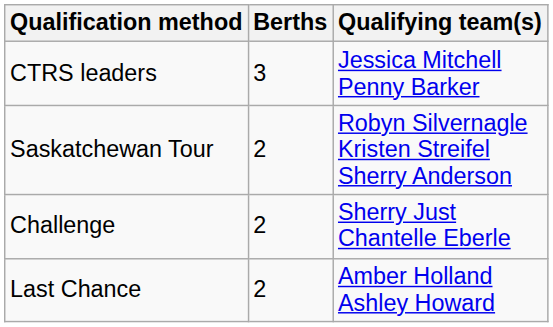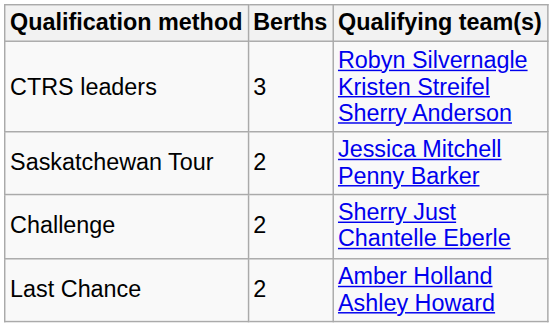 <table class="wikitable" border="1">
 <tr>
 <th>Qualification method</th>
 <th>Berths</th>
 <th>Qualifying team(s)</th>
 </tr>
 <tr>
 <td>CTRS leaders</td>
 <td>3</td>
-<td><a href='#'>Jessica Mitchell</a> <br> <a href='#'>Penny Barker</a></td>
+<td><a href='#'>Robyn Silvernagle</a> <br> <a href='#'>Kristen Streifel</a> <br> <a href='#'>Sherry Anderson</a></td>
 </tr>
 <tr>
 <td>Saskatchewan Tour</td>
 <td>2</td>
-<td><a href='#'>Robyn Silvernagle</a> <br> <a href='#'>Kristen Streifel</a> <br> <a href='#'>Sherry Anderson</a></td>
+<td><a href='#'>Jessica Mitchell</a> <br> <a href='#'>Penny Barker</a></td>
 </tr>
 <tr>
 <td>Challenge</td>
 <td>2</td>
 <td><a href='#'>Sherry Just</a> <br> <a href='#'>Chantelle Eberle</a></td>
 </tr>
 <tr>
 <td>Last Chance</td>
 <td>2</td>
 <td><a href='#'>Amber Holland</a> <br> <a href='#'>Ashley Howard</a></td>
 </tr>
 </table>
